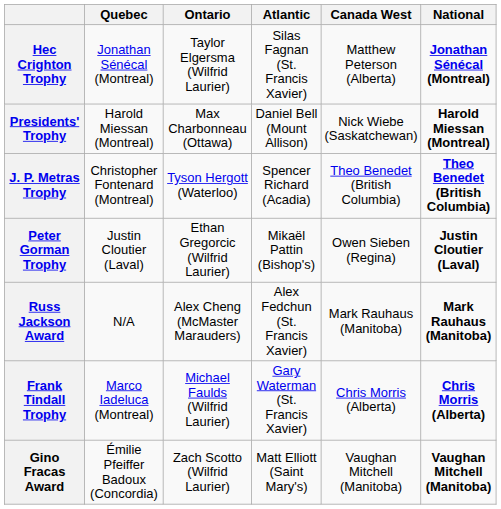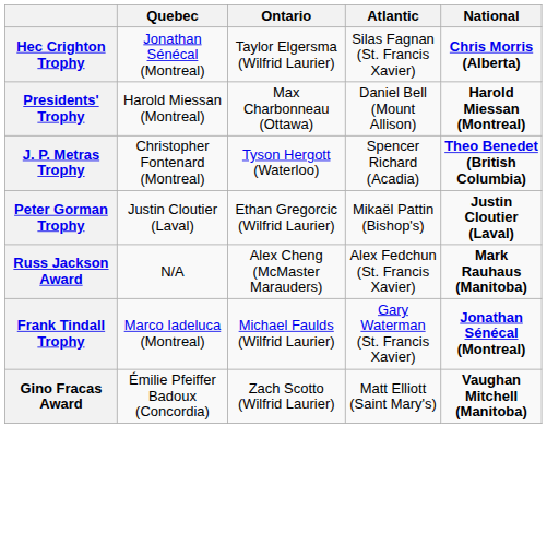 <table class="wikitable">
 <tr>
 <th></th>
 <th>Quebec</th>
 <th>Ontario</th>
 <th>Atlantic</th>
-<th>Canada West</th>
 <th>National</th>
 </tr>
 <tr>
 <th><a href='#'>Hec Crighton Trophy</a></th>
 <td align="center"><a href='#'>Jonathan Sénécal</a><br>(Montreal)</td>
 <td align="center">Taylor Elgersma<br>(Wilfrid Laurier)</td>
 <td align="center">Silas Fagnan<br>(St. Francis Xavier)</td>
-<td align="center">Matthew Peterson<br>(Alberta)</td>
-<td align="center"><strong><a href='#'>Jonathan Sénécal</a><br>(Montreal)</strong></td>
+<td align="center"><strong><a href='#'>Chris Morris</a><br>(Alberta)</strong></td>
 </tr>
 <tr>
 <th><a href='#'>Presidents' Trophy</a></th>
 <td align="center">Harold Miessan<br>(Montreal)</td>
 <td align="center">Max Charbonneau<br>(Ottawa)</td>
 <td align="center">Daniel Bell<br>(Mount Allison)</td>
-<td align="center">Nick Wiebe<br>(Saskatchewan)</td>
 <td align="center"><strong>Harold Miessan<br>(Montreal)</strong></td>
 </tr>
 <tr>
 <th><a href='#'>J. P. Metras Trophy</a></th>
 <td align="center">Christopher Fontenard<br>(Montreal)</td>
 <td align="center"><a href='#'>Tyson Hergott</a><br>(Waterloo)</td>
 <td align="center">Spencer Richard<br>(Acadia)</td>
-<td align="center"><a href='#'>Theo Benedet</a><br>(British Columbia)</td>
 <td align="center"><strong><a href='#'>Theo Benedet</a><br>(British Columbia)</strong></td>
 </tr>
 <tr>
 <th><a href='#'>Peter Gorman Trophy</a></th>
 <td align="center">Justin Cloutier<br>(Laval)</td>
 <td align="center">Ethan Gregorcic<br>(Wilfrid Laurier)</td>
 <td align="center">Mikaël Pattin<br>(Bishop's)</td>
-<td align="center">Owen Sieben<br>(Regina)</td>
 <td align="center"><strong>Justin Cloutier<br>(Laval)</strong></td>
 </tr>
 <tr>
 <th><a href='#'>Russ Jackson Award</a></th>
 <td align="center">N/A</td>
 <td align="center">Alex Cheng<br>(McMaster Marauders)</td>
 <td align="center">Alex Fedchun<br>(St. Francis Xavier)</td>
-<td align="center">Mark Rauhaus<br>(Manitoba)</td>
 <td align="center"><strong>Mark Rauhaus<br>(Manitoba)</strong></td>
 </tr>
 <tr>
 <th><a href='#'>Frank Tindall Trophy</a></th>
 <td align="center"><a href='#'>Marco Iadeluca</a><br>(Montreal)</td>
 <td align="center"><a href='#'>Michael Faulds</a><br>(Wilfrid Laurier)</td>
 <td align="center"><a href='#'>Gary Waterman</a><br>(St. Francis Xavier)</td>
-<td align="center"><a href='#'>Chris Morris</a><br>(Alberta)</td>
-<td align="center"><strong><a href='#'>Chris Morris</a><br>(Alberta)</strong></td>
+<td align="center"><strong><a href='#'>Jonathan Sénécal</a><br>(Montreal)</strong></td>
 </tr>
 <tr>
 <th>Gino Fracas Award</th>
 <td align="center">Émilie Pfeiffer Badoux<br>(Concordia)</td>
 <td align="center">Zach Scotto<br>(Wilfrid Laurier)</td>
 <td align="center">Matt Elliott<br>(Saint Mary's)</td>
-<td align="center">Vaughan Mitchell<br>(Manitoba)</td>
 <td align="center"><strong>Vaughan Mitchell<br>(Manitoba)</strong></td>
 </tr>
 </table>
